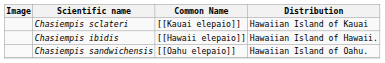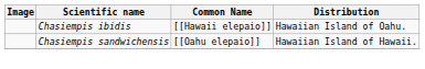 <table class="wikitable">
 <tr>
 <th>Image</th>
 <th>Scientific name</th>
 <th>Common Name</th>
 <th>Distribution</th>
 </tr>
 <tr>
 <td></td>
-<td><em>Chasiempis sclateri</em></td>
-<td>[[Kauai elepaio]]</td>
-<td>Hawaiian Island of Kauai</td>
-</tr>
-<tr>
-<td></td>
 <td><em>Chasiempis ibidis</em></td>
 <td>[[Hawaii elepaio]]</td>
-<td>Hawaiian Island of Hawaii.</td>
+<td>Hawaiian Island of Oahu.</td>
 </tr>
 <tr>
 <td></td>
 <td><em>Chasiempis sandwichensis</em></td>
 <td>[[Oahu elepaio]]</td>
-<td>Hawaiian Island of Oahu.</td>
+<td>Hawaiian Island of Hawaii.</td>
 </tr>
 <tr>
 </tr>
 </table>
